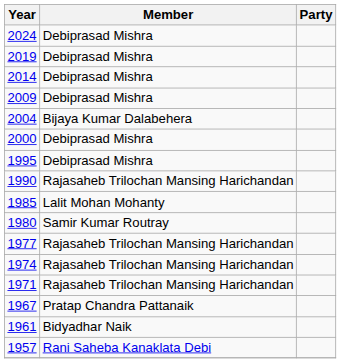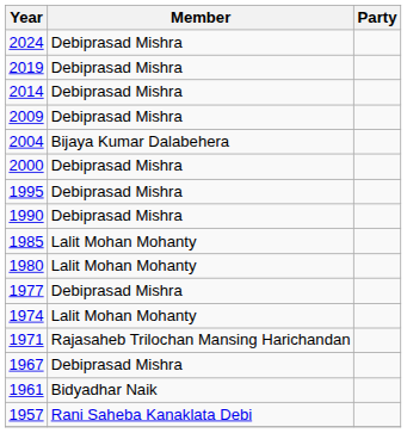 <table class="wikitable sortable">
 <tr>
 <th>Year</th>
 <th>Member</th>
 <th colspan=2>Party</th>
 </tr>
 <tr>
 <td><a href='#'>2024</a></td>
 <td>Debiprasad Mishra</td>
 <td></td>
 </tr>
 <tr>
 <td><a href='#'>2019</a></td>
 <td>Debiprasad Mishra</td>
 <td></td>
 </tr>
 <tr>
 <td><a href='#'>2014</a></td>
 <td>Debiprasad Mishra</td>
 <td></td>
 </tr>
 <tr>
 <td><a href='#'>2009</a></td>
 <td>Debiprasad Mishra</td>
 <td></td>
 </tr>
 <tr>
 <td><a href='#'>2004</a></td>
 <td>Bijaya Kumar Dalabehera</td>
 <td></td>
 </tr>
 <tr>
 <td><a href='#'>2000</a></td>
 <td>Debiprasad Mishra</td>
 <td></td>
 </tr>
 <tr>
 <td><a href='#'>1995</a></td>
 <td>Debiprasad Mishra</td>
 <td></td>
 </tr>
 <tr>
 <td><a href='#'>1990</a></td>
-<td>Rajasaheb Trilochan Mansing Harichandan</td>
+<td>Debiprasad Mishra</td>
 <td></td>
 </tr>
 <tr>
 <td><a href='#'>1985</a></td>
 <td>Lalit Mohan Mohanty</td>
 <td></td>
 </tr>
 <tr>
 <td><a href='#'>1980</a></td>
-<td>Samir Kumar Routray</td>
+<td>Lalit Mohan Mohanty</td>
 <td></td>
 </tr>
 <tr>
 <td><a href='#'>1977</a></td>
-<td>Rajasaheb Trilochan Mansing Harichandan</td>
+<td>Debiprasad Mishra</td>
 <td></td>
 </tr>
 <tr>
 <td><a href='#'>1974</a></td>
-<td>Rajasaheb Trilochan Mansing Harichandan</td>
+<td>Lalit Mohan Mohanty</td>
 <td></td>
 </tr>
 <tr>
 <td><a href='#'>1971</a></td>
 <td>Rajasaheb Trilochan Mansing Harichandan</td>
 <td></td>
 </tr>
 <tr>
 <td><a href='#'>1967</a></td>
-<td>Pratap Chandra Pattanaik</td>
+<td>Debiprasad Mishra</td>
 <td></td>
 </tr>
 <tr>
 <td><a href='#'>1961</a></td>
 <td>Bidyadhar Naik</td>
 <td></td>
 </tr>
 <tr>
 <td><a href='#'>1957</a></td>
 <td><a href='#'>Rani Saheba Kanaklata Debi</a></td>
 <td></td>
 </tr>
 <tr>
 </tr>
 </table>
